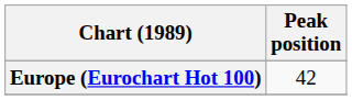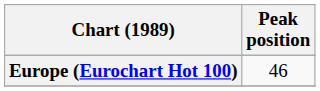 <table class="wikitable sortable plainrowheaders" style="text-align:center">
 <tr>
 <th>Chart (1989)</th>
 <th>Peak<br>position</th>
 </tr>
 <tr>
 </tr>
 <tr>
 </tr>
 <tr>
 <th scope="row">Europe (<a href='#'>Eurochart Hot 100</a>)</th>
-<td>42</td>
+<td>46</td>
 </tr>
 <tr>
 </tr>
 <tr>
 </tr>
 <tr>
 </tr>
 <tr>
 </tr>
 <tr>
 </tr>
 <tr>
 </tr>
 <tr>
 </tr>
 </table>
